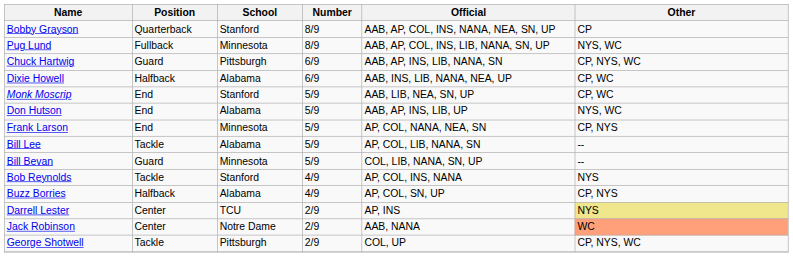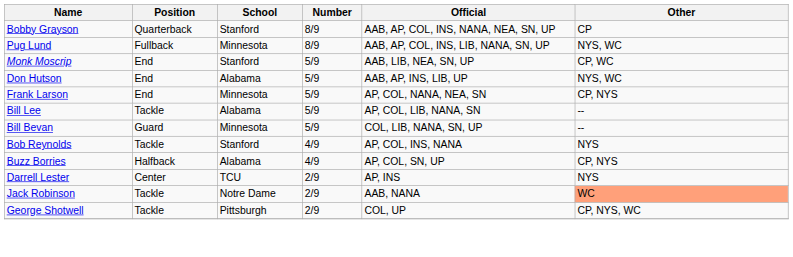 <table class="wikitable sortable">
 <tr>
 <th bgcolor="#DDDDFF" width="15%">Name</th>
 <th bgcolor="#DDDDFF" width="10%">Position</th>
 <th bgcolor="#DDDDFF" width="10%">School</th>
 <th bgcolor="#DDDDFF" width="7%">Number</th>
 <th bgcolor="#DDDDFF" width="25%">Official</th>
 <th bgcolor="#DDDDFF" width="25%">Other</th>
 </tr>
 <tr align="left">
 <td><a href='#'>Bobby Grayson</a></td>
 <td>Quarterback</td>
 <td>Stanford</td>
 <td>8/9</td>
 <td>AAB, AP, COL, INS, NANA, NEA, SN, UP</td>
 <td>CP</td>
 </tr>
 <tr align="left">
 <td><a href='#'>Pug Lund</a></td>
 <td>Fullback</td>
 <td>Minnesota</td>
 <td>8/9</td>
 <td>AAB, AP, COL, INS, LIB, NANA, SN, UP</td>
 <td>NYS, WC</td>
-</tr>
-<tr align="left">
-<td><a href='#'>Chuck Hartwig</a></td>
-<td>Guard</td>
-<td>Pittsburgh</td>
-<td>6/9</td>
-<td>AAB, AP, INS, LIB, NANA, SN</td>
-<td>CP, NYS, WC</td>
-</tr>
-<tr align="left">
-<td><a href='#'>Dixie Howell</a></td>
-<td>Halfback</td>
-<td>Alabama</td>
-<td>6/9</td>
-<td>AAB, INS, LIB, NANA, NEA, UP</td>
-<td>CP, WC</td>
 </tr>
 <tr align="left">
 <td><em><a href='#'>Monk Moscrip</a></em></td>
 <td>End</td>
 <td>Stanford</td>
 <td>5/9</td>
 <td>AAB, LIB, NEA, SN, UP</td>
 <td>CP, WC</td>
 </tr>
 <tr align="left">
 <td><a href='#'>Don Hutson</a></td>
 <td>End</td>
 <td>Alabama</td>
 <td>5/9</td>
 <td>AAB, AP, INS, LIB, UP</td>
 <td>NYS, WC</td>
 </tr>
 <tr align="left">
 <td><a href='#'>Frank Larson</a></td>
 <td>End</td>
 <td>Minnesota</td>
 <td>5/9</td>
 <td>AP, COL, NANA, NEA, SN</td>
 <td>CP, NYS</td>
 </tr>
 <tr align="left">
 <td><a href='#'>Bill Lee</a></td>
 <td>Tackle</td>
 <td>Alabama</td>
 <td>5/9</td>
 <td>AP, COL, LIB, NANA, SN</td>
 <td>--</td>
 </tr>
 <tr align="left">
 <td><a href='#'>Bill Bevan</a></td>
 <td>Guard</td>
 <td>Minnesota</td>
 <td>5/9</td>
 <td>COL, LIB, NANA, SN, UP</td>
 <td>--</td>
 </tr>
 <tr align="left">
 <td><a href='#'>Bob Reynolds</a></td>
 <td>Tackle</td>
 <td>Stanford</td>
 <td>4/9</td>
 <td>AP, COL, INS, NANA</td>
 <td>NYS</td>
 </tr>
 <tr align="left">
 <td><a href='#'>Buzz Borries</a></td>
 <td>Halfback</td>
 <td>Alabama</td>
 <td>4/9</td>
 <td>AP, COL, SN, UP</td>
 <td>CP, NYS</td>
 </tr>
 <tr align="left">
 <td><a href='#'>Darrell Lester</a></td>
 <td>Center</td>
 <td>TCU</td>
 <td>2/9</td>
 <td>AP, INS</td>
-<td style="background: khaki;">NYS</td>
+<td>NYS</td>
 </tr>
 <tr align="left">
 <td><a href='#'>Jack Robinson</a></td>
-<td>Center</td>
+<td>Tackle</td>
 <td>Notre Dame</td>
 <td>2/9</td>
 <td>AAB, NANA</td>
 <td style="background: lightsalmon;">WC</td>
 </tr>
 <tr align="left">
 <td><a href='#'>George Shotwell</a></td>
 <td>Tackle</td>
 <td>Pittsburgh</td>
 <td>2/9</td>
 <td>COL, UP</td>
 <td>CP, NYS, WC</td>
 </tr>
 <tr align="left">
 </tr>
 </table>
